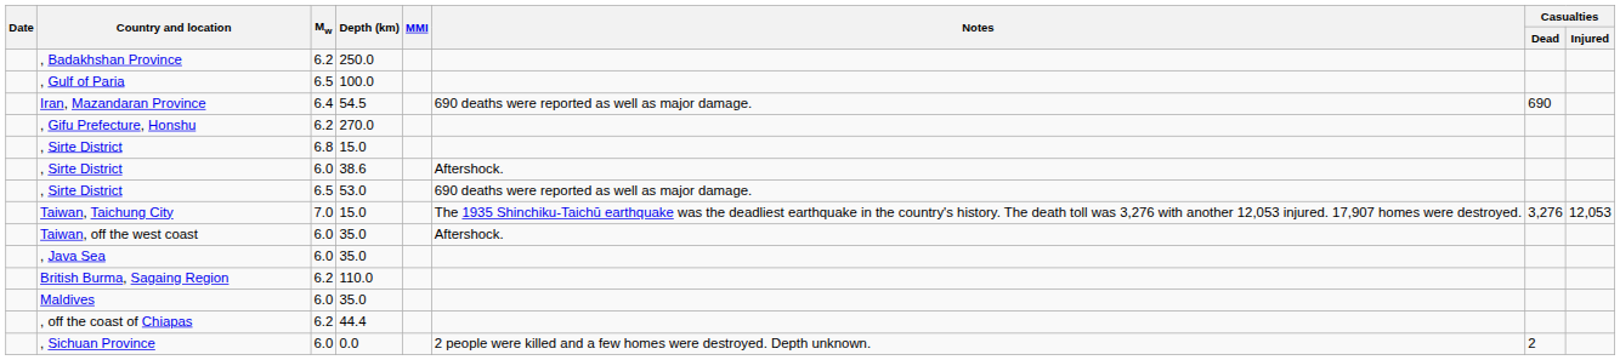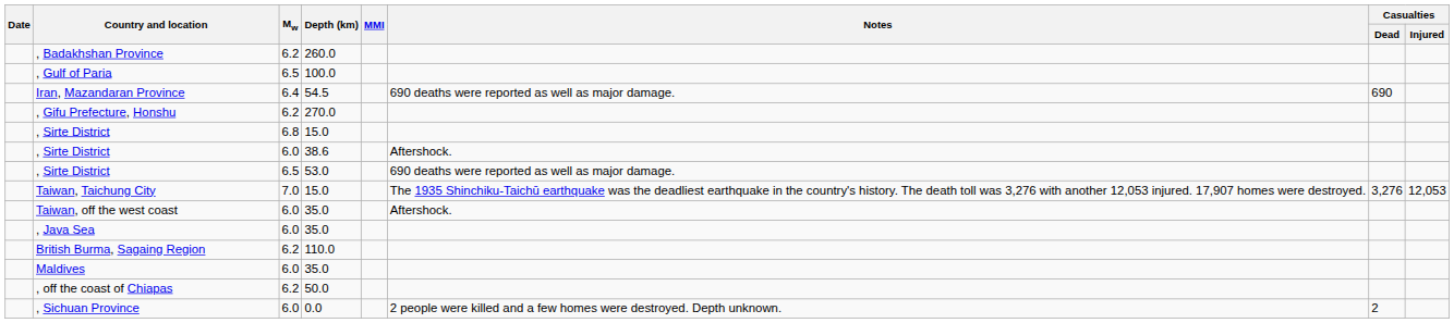 <table class="wikitable sortable sort-under" style="border:1px black; margin-left:1em;">
 <tr>
 <th rowspan="2"><small>Date</small></th>
 <th rowspan="2" style="width: 310px"><small>Country and location</small></th>
 <th rowspan="2"><small>M<sub>w</sub></small></th>
 <th rowspan="2"><small>Depth (km)</small></th>
 <th rowspan="2"><small><a href='#'>MMI</a></small></th>
 <th rowspan="2" class="unsortable"><small>Notes</small></th>
 <th colspan="2"><small>Casualties</small></th>
 </tr>
 <tr>
 <th><small>Dead</small></th>
 <th><small>Injured</small></th>
 </tr>
 <tr>
 <td></td>
 <td>, <a href='#'>Badakhshan Province</a></td>
 <td>6.2</td>
-<td>250.0</td>
+<td>260.0</td>
 <td></td>
 <td></td>
 <td></td>
 <td></td>
 </tr>
 <tr>
 <td></td>
 <td>, <a href='#'>Gulf of Paria</a></td>
 <td>6.5</td>
 <td>100.0</td>
 <td></td>
 <td></td>
 <td></td>
 <td></td>
 </tr>
 <tr>
 <td></td>
 <td> <a href='#'>Iran</a>, <a href='#'>Mazandaran Province</a></td>
 <td>6.4</td>
 <td>54.5</td>
 <td></td>
 <td>690 deaths were reported as well as major damage.</td>
 <td>690</td>
 <td></td>
 </tr>
 <tr>
 <td></td>
 <td>, <a href='#'>Gifu Prefecture</a>, <a href='#'>Honshu</a></td>
 <td>6.2</td>
 <td>270.0</td>
 <td></td>
 <td></td>
 <td></td>
 <td></td>
 </tr>
 <tr>
 <td></td>
 <td>, <a href='#'>Sirte District</a></td>
 <td>6.8</td>
 <td>15.0</td>
 <td></td>
 <td></td>
 <td></td>
 <td></td>
 </tr>
 <tr>
 <td></td>
 <td>, <a href='#'>Sirte District</a></td>
 <td>6.0</td>
 <td>38.6</td>
 <td></td>
 <td>Aftershock.</td>
 <td></td>
 <td></td>
 </tr>
 <tr>
 <td></td>
 <td>, <a href='#'>Sirte District</a></td>
 <td>6.5</td>
 <td>53.0</td>
 <td></td>
 <td>690 deaths were reported as well as major damage.</td>
 <td></td>
 <td></td>
 </tr>
 <tr>
 <td></td>
 <td> <a href='#'>Taiwan</a>, <a href='#'>Taichung City</a></td>
 <td>7.0</td>
 <td>15.0</td>
 <td></td>
 <td>The <a href='#'>1935 Shinchiku-Taichū earthquake</a> was the deadliest earthquake in the country's history. The death toll was 3,276 with another 12,053 injured. 17,907 homes were destroyed.</td>
 <td>3,276</td>
 <td>12,053</td>
 </tr>
 <tr>
 <td></td>
 <td> <a href='#'>Taiwan</a>, off the west coast</td>
 <td>6.0</td>
 <td>35.0</td>
 <td></td>
 <td>Aftershock.</td>
 <td></td>
 <td></td>
 </tr>
 <tr>
 <td></td>
 <td>, <a href='#'>Java Sea</a></td>
 <td>6.0</td>
 <td>35.0</td>
 <td></td>
 <td></td>
 <td></td>
 <td></td>
 </tr>
 <tr>
 <td></td>
 <td> <a href='#'>British Burma</a>, <a href='#'>Sagaing Region</a></td>
 <td>6.2</td>
 <td>110.0</td>
 <td></td>
 <td></td>
 <td></td>
 <td></td>
 </tr>
 <tr>
 <td></td>
 <td> <a href='#'>Maldives</a></td>
 <td>6.0</td>
 <td>35.0</td>
 <td></td>
 <td></td>
 <td></td>
 <td></td>
 </tr>
 <tr>
 <td></td>
 <td>, off the coast of <a href='#'>Chiapas</a></td>
 <td>6.2</td>
-<td>44.4</td>
+<td>50.0</td>
 <td></td>
 <td></td>
 <td></td>
 <td></td>
 </tr>
 <tr>
 <td></td>
 <td>, <a href='#'>Sichuan Province</a></td>
 <td>6.0</td>
 <td>0.0</td>
 <td></td>
 <td>2 people were killed and a few homes were destroyed. Depth unknown.</td>
 <td>2</td>
 <td></td>
 </tr>
 </table>
